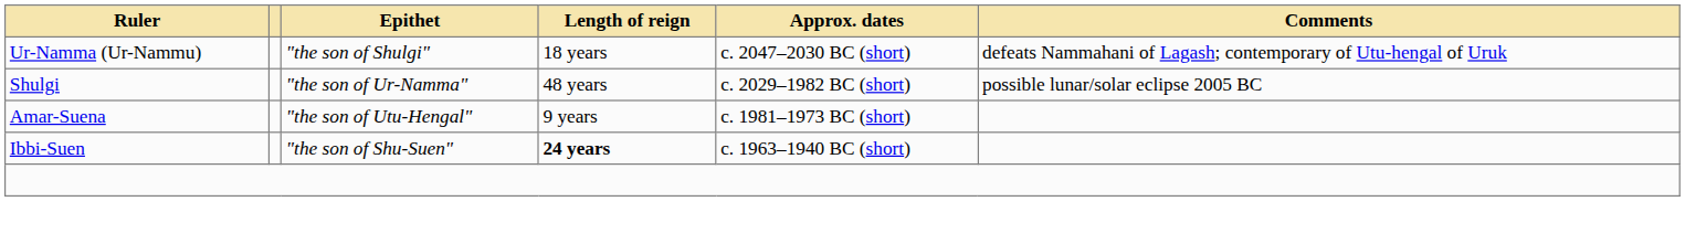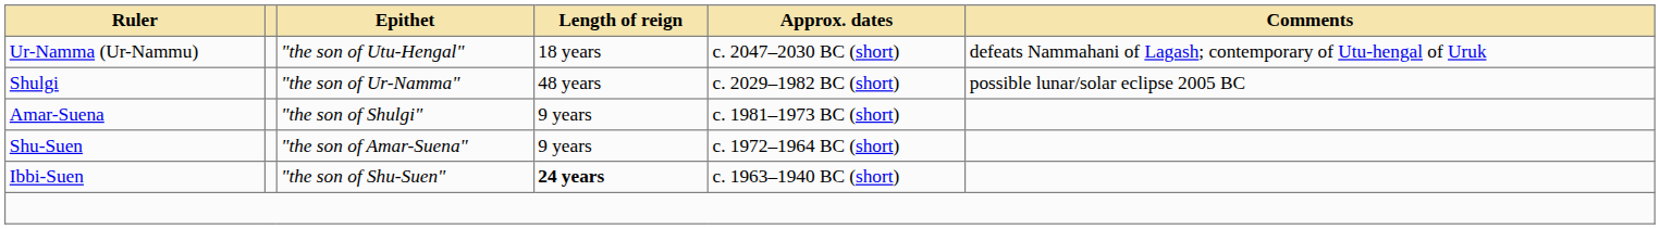 <table class="nowraplinks" cellspacing="0" cellpadding="3" width="600px" rules="all" style="background:#fbfbfb; border-style: solid; border-width: 1px; font-size:90%; empty-cells:show; border-collapse:collapse; width:100%;">
 <tr bgcolor="#F6E6AE">
 <th>Ruler</th>
 <th></th>
 <th>Epithet</th>
 <th>Length of reign</th>
 <th>Approx. dates</th>
 <th>Comments</th>
 </tr>
 <tr>
 <td><a href='#'>Ur-Namma</a> (Ur-Nammu)</td>
 <td></td>
-<td><em>"the son of Shulgi"</em></td>
+<td><em>"the son of Utu-Hengal"</em></td>
 <td>18 years</td>
 <td>c. 2047–2030 BC (<a href='#'>short</a>)</td>
 <td>defeats Nammahani of <a href='#'>Lagash</a>; contemporary of <a href='#'>Utu-hengal</a> of <a href='#'>Uruk</a></td>
 </tr>
 <tr>
 <td><a href='#'>Shulgi</a></td>
 <td></td>
 <td><em>"the son of Ur-Namma"</em></td>
 <td>48 years</td>
 <td>c. 2029–1982 BC (<a href='#'>short</a>)</td>
 <td>possible lunar/solar eclipse 2005 BC</td>
 </tr>
 <tr>
 <td><a href='#'>Amar-Suena</a></td>
 <td></td>
-<td><em>"the son of Utu-Hengal"</em></td>
+<td><em>"the son of Shulgi"</em></td>
 <td>9 years</td>
 <td>c. 1981–1973 BC (<a href='#'>short</a>)</td>
+<td></td>
+</tr>
+<tr>
+<td><a href='#'>Shu-Suen</a></td>
+<td></td>
+<td><em>"the son of Amar-Suena"</em></td>
+<td>9 years</td>
+<td>c. 1972–1964 BC (<a href='#'>short</a>)</td>
 <td></td>
 </tr>
 <tr>
 <td><a href='#'>Ibbi-Suen</a></td>
 <td></td>
 <td><em>"the son of Shu-Suen"</em></td>
 <td><strong>24 years</strong></td>
 <td>c. 1963–1940 BC (<a href='#'>short</a>)</td>
 <td></td>
 </tr>
 <tr>
 <td colspan="6"><br></td>
 </tr>
 </table>
